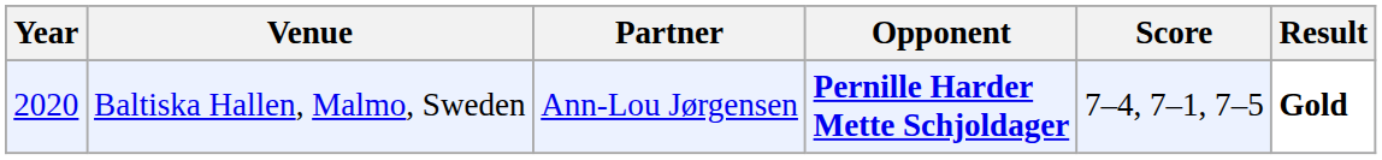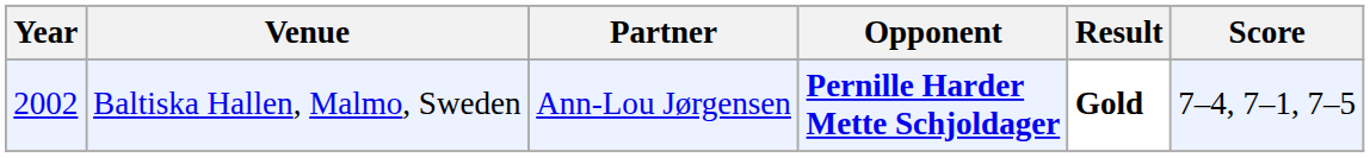 <table class="sortable wikitable" style="font-size: 90%;">
 <tr>
 <th>Year</th>
 <th>Venue</th>
 <th>Partner</th>
 <th>Opponent</th>
+<th>Result</th>
 <th>Score</th>
-<th>Result</th>
 </tr>
 <tr style="background:#ECF2FF">
-<td align="center"><a href='#'>2020</a></td>
+<td align="center"><a href='#'>2002</a></td>
 <td align="left"><a href='#'>Baltiska Hallen</a>, <a href='#'>Malmo</a>, Sweden</td>
 <td align="left"> <a href='#'>Ann-Lou Jørgensen</a></td>
 <td align="left"><strong> <a href='#'>Pernille Harder</a> <br>  <a href='#'>Mette Schjoldager</a></strong></td>
+<td style="text-align:left; background: white"> <strong>Gold</strong></td>
 <td align="left">7–4, 7–1, 7–5</td>
-<td style="text-align:left; background: white"> <strong>Gold</strong></td>
 </tr>
 </table>
